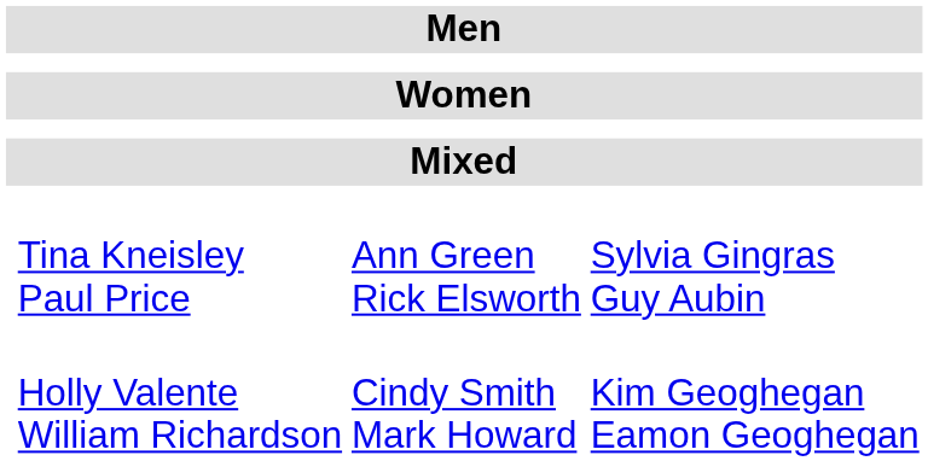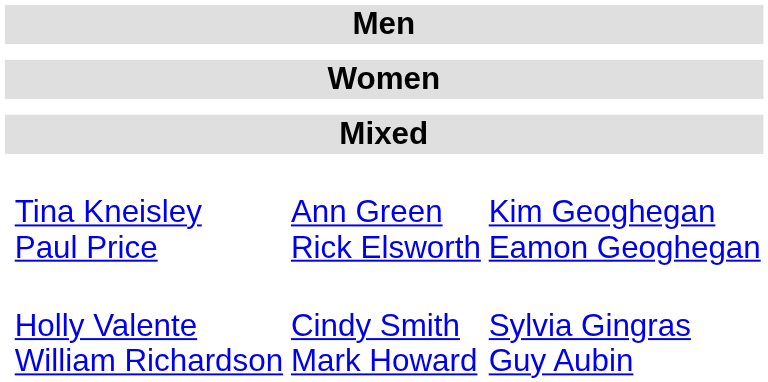 <table>
 <tr bgcolor="DFDFDF">
 <td colspan="4" align="center"><strong>Men</strong></td>
 </tr>
 <tr>
 <td></td>
 <td></td>
 <td></td>
 <td></td>
 </tr>
 <tr>
 </tr>
 <tr bgcolor="DFDFDF">
 <td colspan="4" align="center"><strong>Women</strong></td>
 </tr>
 <tr>
 <td></td>
 <td></td>
 <td></td>
 <td></td>
 </tr>
 <tr>
 </tr>
 <tr bgcolor="DFDFDF">
 <td colspan="4" align="center"><strong>Mixed</strong></td>
 </tr>
 <tr>
 <td></td>
 <td><br><a href='#'>Tina Kneisley</a><br><a href='#'>Paul Price</a></td>
 <td><br><a href='#'>Ann Green</a><br><a href='#'>Rick Elsworth</a></td>
-<td><br><a href='#'>Sylvia Gingras</a><br><a href='#'>Guy Aubin</a></td>
+<td><br><a href='#'>Kim Geoghegan</a><br><a href='#'>Eamon Geoghegan</a></td>
 </tr>
 <tr>
 <td></td>
 <td><br><a href='#'>Holly Valente</a><br><a href='#'>William Richardson</a></td>
 <td><br><a href='#'>Cindy Smith</a><br><a href='#'>Mark Howard</a></td>
-<td><br><a href='#'>Kim Geoghegan</a><br><a href='#'>Eamon Geoghegan</a></td>
+<td><br><a href='#'>Sylvia Gingras</a><br><a href='#'>Guy Aubin</a></td>
 </tr>
 </table>
